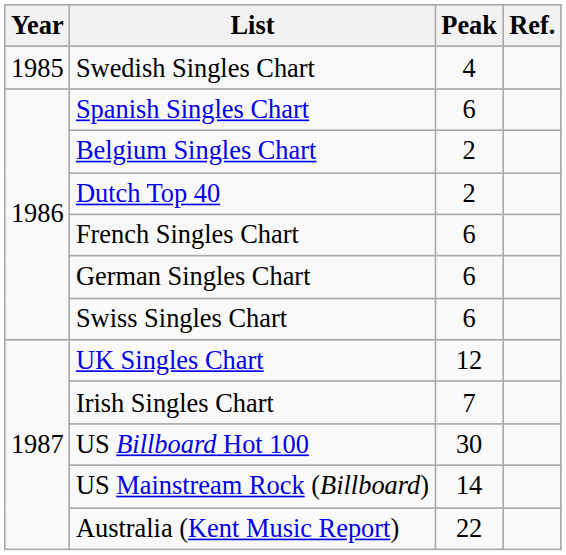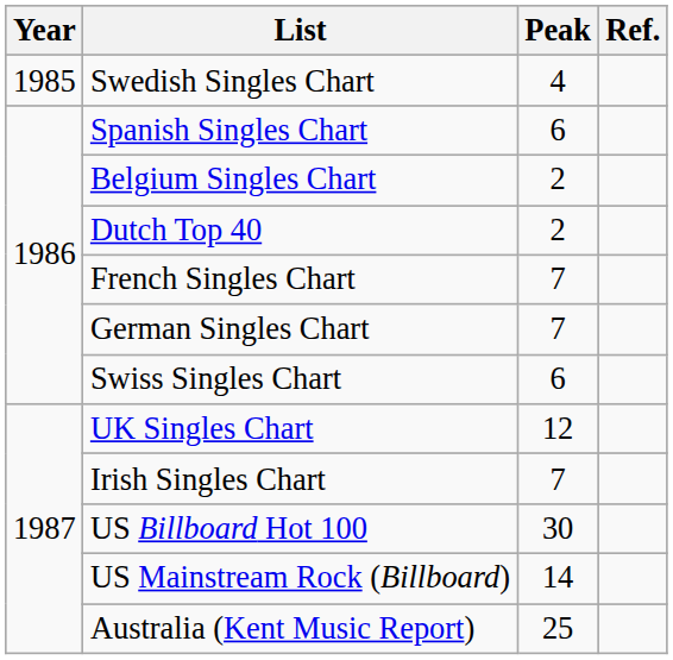 <table class="wikitable">
 <tr>
 <th>Year</th>
 <th>List</th>
 <th>Peak</th>
 <th>Ref.</th>
 </tr>
 <tr>
 <td>1985</td>
 <td>Swedish Singles Chart</td>
 <td align="center">4</td>
 <td></td>
 </tr>
 <tr>
 <td rowspan="6">1986</td>
 <td><a href='#'>Spanish Singles Chart</a></td>
 <td align="center">6</td>
 <td></td>
 </tr>
 <tr>
 <td><a href='#'>Belgium Singles Chart</a></td>
 <td align="center">2</td>
 <td></td>
 </tr>
 <tr>
 <td><a href='#'>Dutch Top 40</a></td>
 <td align="center">2</td>
 <td></td>
 </tr>
 <tr>
 <td>French Singles Chart</td>
-<td align="center">6</td>
+<td align="center">7</td>
 <td></td>
 </tr>
 <tr>
 <td>German Singles Chart</td>
-<td align="center">6</td>
+<td align="center">7</td>
 <td></td>
 </tr>
 <tr>
 <td>Swiss Singles Chart</td>
 <td align="center">6</td>
 <td></td>
 </tr>
 <tr>
 <td rowspan="5">1987</td>
 <td><a href='#'>UK Singles Chart</a></td>
 <td align="center">12</td>
 <td></td>
 </tr>
 <tr>
 <td>Irish Singles Chart</td>
 <td align="center">7</td>
 <td></td>
 </tr>
 <tr>
 <td>US <a href='#'><em>Billboard</em> Hot 100</a></td>
 <td align="center">30</td>
 <td></td>
 </tr>
 <tr>
 <td>US <a href='#'>Mainstream Rock</a> (<em>Billboard</em>)</td>
 <td align="center">14</td>
 <td></td>
 </tr>
 <tr>
 <td>Australia (<a href='#'>Kent Music Report</a>)</td>
-<td align="center">22</td>
+<td align="center">25</td>
 </tr>
 </table>
